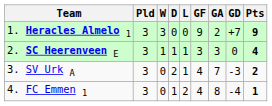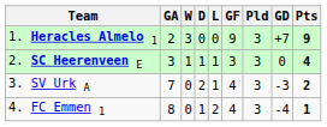 <table class="wikitable" style="text-align:center; float:left; margin-right:1em">
 <tr>
 <th>Team</th>
-<th>Pld</th>
+<th>GA</th>
 <th>W</th>
 <th>D</th>
 <th>L</th>
 <th>GF</th>
-<th>GA</th>
+<th>Pld</th>
 <th>GD</th>
 <th>Pts</th>
 </tr>
 <tr bgcolor=ccffcc>
 <td align=left>1. <strong><a href='#'>Heracles Almelo</a></strong> <sub>1</sub></td>
-<td>3</td>
+<td>2</td>
 <td>3</td>
 <td>0</td>
 <td>0</td>
 <td>9</td>
-<td>2</td>
+<td>3</td>
 <td>+7</td>
 <td><strong>9</strong></td>
 </tr>
 <tr bgcolor=ccffcc>
 <td align=left>2. <strong><a href='#'>SC Heerenveen</a></strong> <sub>E</sub></td>
 <td>3</td>
 <td>1</td>
 <td>1</td>
 <td>1</td>
 <td>3</td>
 <td>3</td>
 <td>0</td>
 <td><strong>4</strong></td>
 </tr>
 <tr>
 <td align=left>3. <a href='#'>SV Urk</a> <sub>A</sub></td>
-<td>3</td>
+<td>7</td>
 <td>0</td>
 <td>2</td>
 <td>1</td>
 <td>4</td>
-<td>7</td>
+<td>3</td>
 <td>-3</td>
 <td><strong>2</strong></td>
 </tr>
 <tr>
 <td align=left>4. <a href='#'>FC Emmen</a> <sub>1</sub></td>
-<td>3</td>
+<td>8</td>
 <td>0</td>
 <td>1</td>
 <td>2</td>
 <td>4</td>
-<td>8</td>
+<td>3</td>
 <td>-4</td>
 <td><strong>1</strong></td>
 </tr>
 </table>
